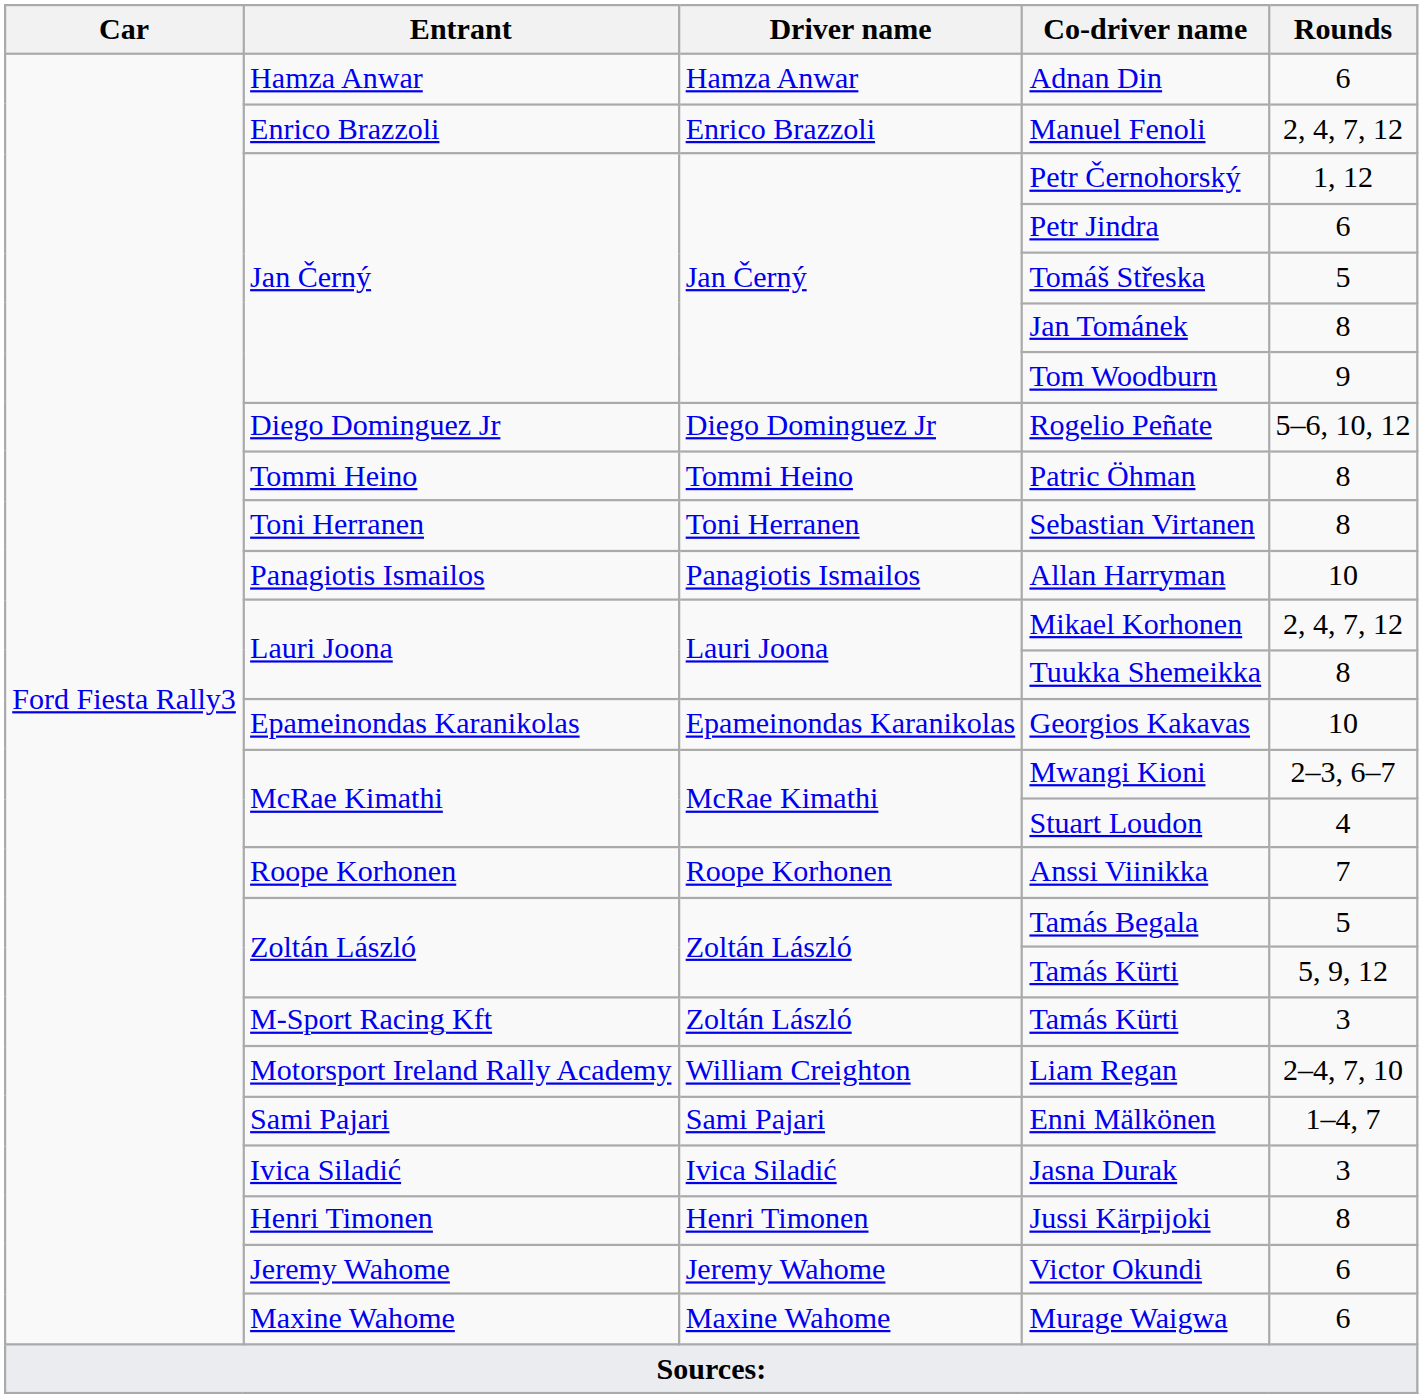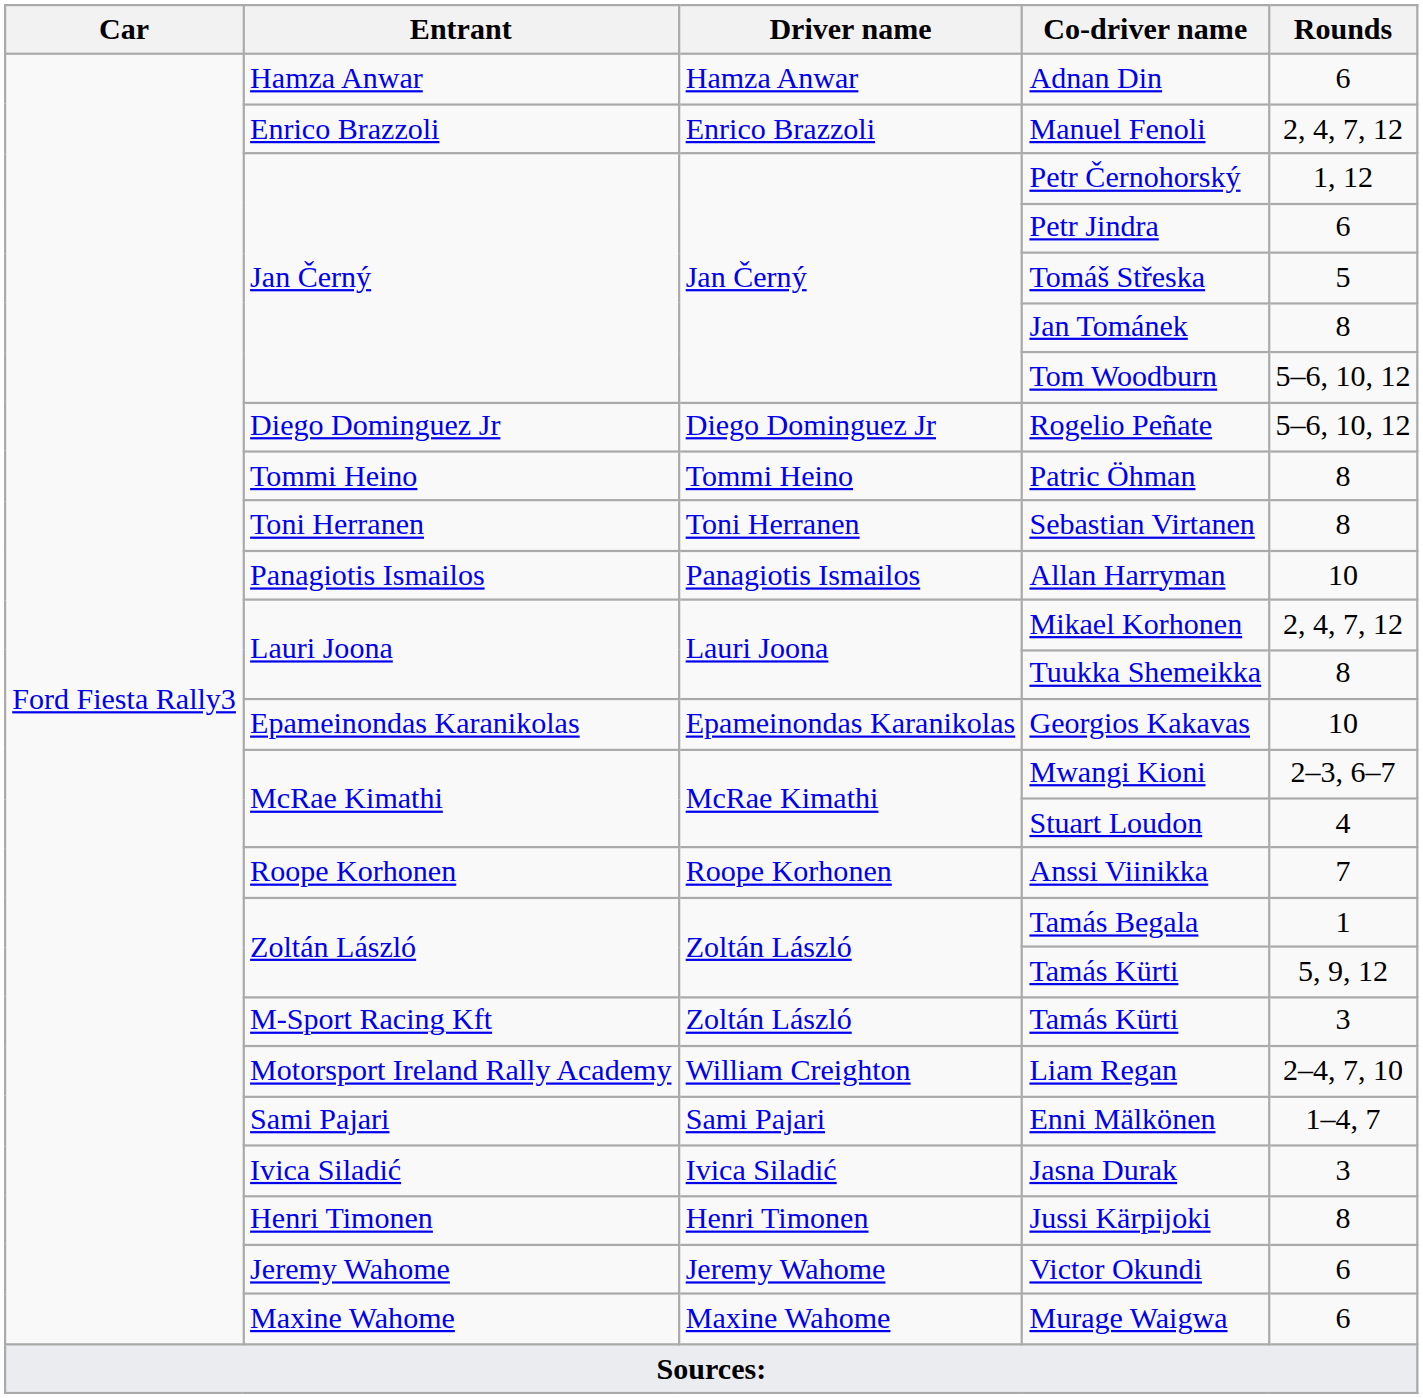 <table class="wikitable" style="font-size: 85%;">
 <tr>
 <th>Car</th>
 <th>Entrant</th>
 <th>Driver name</th>
 <th>Co-driver name</th>
 <th>Rounds</th>
 </tr>
 <tr>
 <td rowspan="26"><a href='#'>Ford Fiesta Rally3</a></td>
 <td> <a href='#'>Hamza Anwar</a></td>
 <td> <a href='#'>Hamza Anwar</a></td>
 <td> <a href='#'>Adnan Din</a></td>
 <td align="center">6</td>
 </tr>
 <tr>
 <td> <a href='#'>Enrico Brazzoli</a></td>
 <td> <a href='#'>Enrico Brazzoli</a></td>
 <td> <a href='#'>Manuel Fenoli</a></td>
 <td align="center">2, 4, 7, 12</td>
 </tr>
 <tr>
 <td rowspan="5"> <a href='#'>Jan Černý</a></td>
 <td rowspan="5"> <a href='#'>Jan Černý</a></td>
 <td> <a href='#'>Petr Černohorský</a></td>
 <td align="center">1, 12</td>
 </tr>
 <tr>
 <td> <a href='#'>Petr Jindra</a></td>
 <td align="center">6</td>
 </tr>
 <tr>
 <td> <a href='#'>Tomáš Střeska</a></td>
 <td align="center">5</td>
 </tr>
 <tr>
 <td> <a href='#'>Jan Tománek</a></td>
 <td align="center">8</td>
 </tr>
 <tr>
 <td> <a href='#'>Tom Woodburn</a></td>
-<td align="center">9</td>
+<td align="center">5–6, 10, 12</td>
 </tr>
 <tr>
 <td> <a href='#'>Diego Dominguez Jr</a></td>
 <td> <a href='#'>Diego Dominguez Jr</a></td>
 <td> <a href='#'>Rogelio Peñate</a></td>
 <td align="center">5–6, 10, 12</td>
 </tr>
 <tr>
 <td> <a href='#'>Tommi Heino</a></td>
 <td> <a href='#'>Tommi Heino</a></td>
 <td> <a href='#'>Patric Öhman</a></td>
 <td align="center">8</td>
 </tr>
 <tr>
 <td> <a href='#'>Toni Herranen</a></td>
 <td> <a href='#'>Toni Herranen</a></td>
 <td> <a href='#'>Sebastian Virtanen</a></td>
 <td align="center">8</td>
 </tr>
 <tr>
 <td> <a href='#'>Panagiotis Ismailos</a></td>
 <td> <a href='#'>Panagiotis Ismailos</a></td>
 <td> <a href='#'>Allan Harryman</a></td>
 <td align="center">10</td>
 </tr>
 <tr>
 <td rowspan="2"> <a href='#'>Lauri Joona</a></td>
 <td rowspan="2"> <a href='#'>Lauri Joona</a></td>
 <td> <a href='#'>Mikael Korhonen</a></td>
 <td align="center">2, 4, 7, 12</td>
 </tr>
 <tr>
 <td> <a href='#'>Tuukka Shemeikka</a></td>
 <td align="center">8</td>
 </tr>
 <tr>
 <td> <a href='#'>Epameinondas Karanikolas</a></td>
 <td> <a href='#'>Epameinondas Karanikolas</a></td>
 <td> <a href='#'>Georgios Kakavas</a></td>
 <td align="center">10</td>
 </tr>
 <tr>
 <td rowspan="2"> <a href='#'>McRae Kimathi</a></td>
 <td rowspan="2"> <a href='#'>McRae Kimathi</a></td>
 <td> <a href='#'>Mwangi Kioni</a></td>
 <td align="center">2–3, 6–7</td>
 </tr>
 <tr>
 <td> <a href='#'>Stuart Loudon</a></td>
 <td align="center">4</td>
 </tr>
 <tr>
 <td> <a href='#'>Roope Korhonen</a></td>
 <td> <a href='#'>Roope Korhonen</a></td>
 <td> <a href='#'>Anssi Viinikka</a></td>
 <td align="center">7</td>
 </tr>
 <tr>
 <td rowspan="2"> <a href='#'>Zoltán László</a></td>
 <td rowspan="2"> <a href='#'>Zoltán László</a></td>
 <td> <a href='#'>Tamás Begala</a></td>
-<td align="center">5</td>
+<td align="center">1</td>
 </tr>
 <tr>
 <td> <a href='#'>Tamás Kürti</a></td>
 <td align="center">5, 9, 12</td>
 </tr>
 <tr>
 <td> <a href='#'>M-Sport Racing Kft</a></td>
 <td> <a href='#'>Zoltán László</a></td>
 <td> <a href='#'>Tamás Kürti</a></td>
 <td align="center">3</td>
 </tr>
 <tr>
 <td> <a href='#'>Motorsport Ireland Rally Academy</a></td>
 <td> <a href='#'>William Creighton</a></td>
 <td> <a href='#'>Liam Regan</a></td>
 <td align="center">2–4, 7, 10</td>
 </tr>
 <tr>
 <td> <a href='#'>Sami Pajari</a></td>
 <td> <a href='#'>Sami Pajari</a></td>
 <td> <a href='#'>Enni Mälkönen</a></td>
 <td align="center">1–4, 7</td>
 </tr>
 <tr>
 <td> <a href='#'>Ivica Siladić</a></td>
 <td> <a href='#'>Ivica Siladić</a></td>
 <td> <a href='#'>Jasna Durak</a></td>
 <td align="center">3</td>
 </tr>
 <tr>
 <td> <a href='#'>Henri Timonen</a></td>
 <td> <a href='#'>Henri Timonen</a></td>
 <td> <a href='#'>Jussi Kärpijoki</a></td>
 <td align="center">8</td>
 </tr>
 <tr>
 <td> <a href='#'>Jeremy Wahome</a></td>
 <td> <a href='#'>Jeremy Wahome</a></td>
 <td> <a href='#'>Victor Okundi</a></td>
 <td align="center">6</td>
 </tr>
 <tr>
 <td> <a href='#'>Maxine Wahome</a></td>
 <td> <a href='#'>Maxine Wahome</a></td>
 <td> <a href='#'>Murage Waigwa</a></td>
 <td align="center">6</td>
 </tr>
 <tr>
 <td colspan="5" style="background-color:#EAECF0;text-align:center"><strong>Sources:</strong></td>
 </tr>
 </table>
